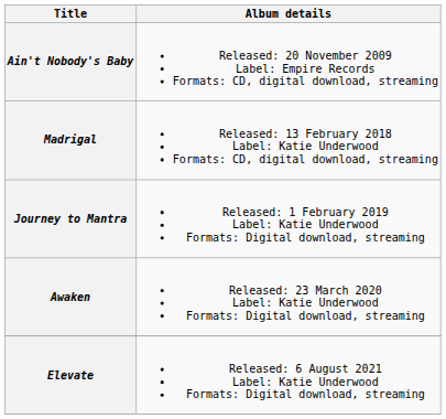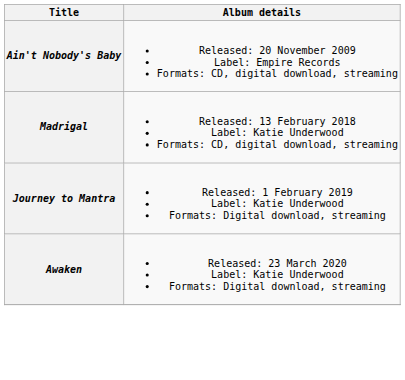 <table class="wikitable plainrowheaders" style="text-align:center;">
 <tr>
 <th scope="col">Title</th>
 <th scope="col">Album details</th>
 </tr>
 <tr>
 <th scope="row"><em>Ain't Nobody's Baby</em></th>
 <td><br><ul><li>Released: 20 November 2009</li><li>Label: Empire Records</li><li>Formats: CD, digital download, streaming</li></ul></td>
 </tr>
 <tr>
 <th scope="row"><em>Madrigal</em></th>
 <td><br><ul><li>Released: 13 February 2018</li><li>Label: Katie Underwood</li><li>Formats: CD, digital download, streaming</li></ul></td>
 </tr>
 <tr>
 <th scope="row"><em>Journey to Mantra</em></th>
 <td><br><ul><li>Released: 1 February 2019</li><li>Label: Katie Underwood</li><li>Formats: Digital download, streaming</li></ul></td>
 </tr>
 <tr>
 <th scope="row"><em>Awaken</em></th>
 <td><br><ul><li>Released: 23 March 2020</li><li>Label: Katie Underwood</li><li>Formats: Digital download, streaming</li></ul></td>
 </tr>
 <tr>
 </tr>
 <tr>
-<th scope="row"><em>Elevate</em></th>
-<td><br><ul><li>Released: 6 August 2021</li><li>Label: Katie Underwood</li><li>Formats: Digital download, streaming</li></ul></td>
-</tr>
-<tr>
 </tr>
 </table>
